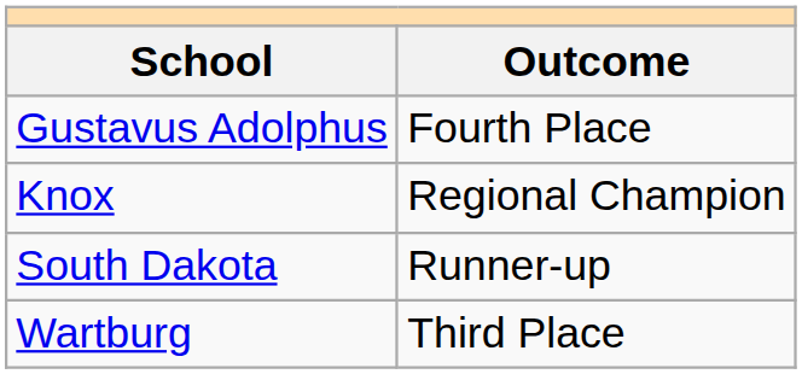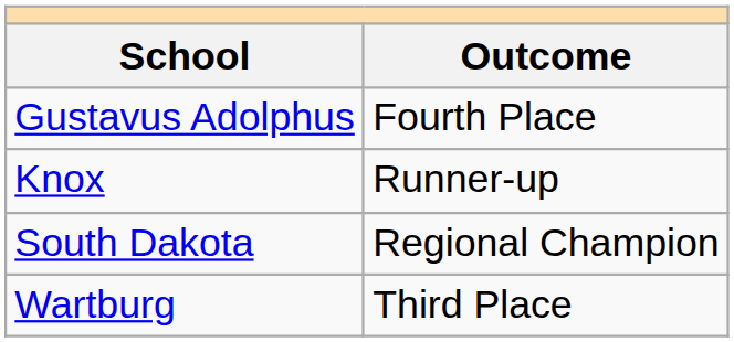 <table class="wikitable" style="float:left; margin-right:1em;">
 <tr>
 <th colspan="3" style="background:#ffdead;"></th>
 </tr>
 <tr>
 <th>School</th>
 <th>Outcome</th>
 </tr>
 <tr>
 <td><a href='#'>Gustavus Adolphus</a></td>
 <td>Fourth Place</td>
 </tr>
 <tr>
 <td><a href='#'>Knox</a></td>
-<td>Regional Champion</td>
+<td>Runner-up</td>
 </tr>
 <tr>
 <td><a href='#'>South Dakota</a></td>
-<td>Runner-up</td>
+<td>Regional Champion</td>
 </tr>
 <tr>
 <td><a href='#'>Wartburg</a></td>
 <td>Third Place</td>
 </tr>
 </table>
